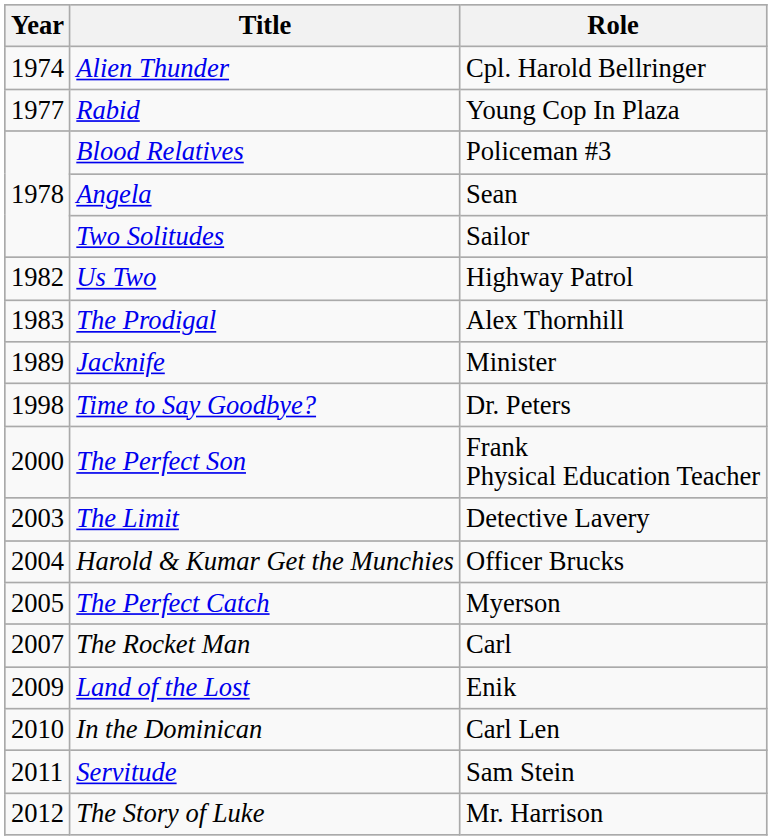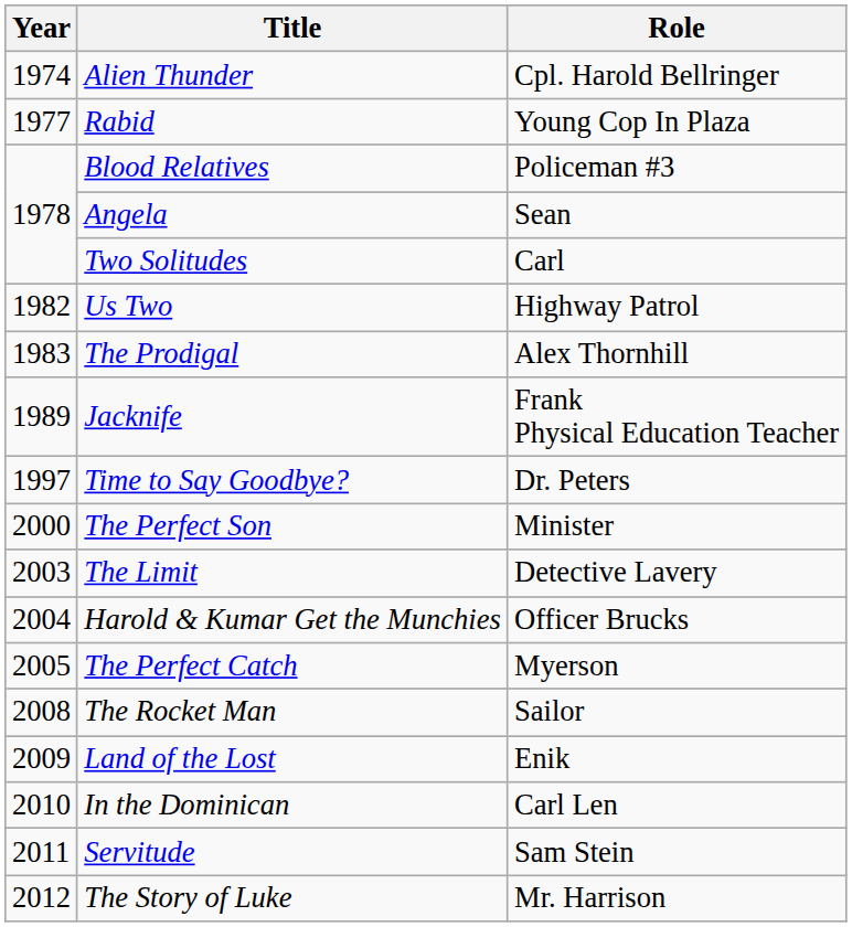 <table class="wikitable sortable">
 <tr>
 <th>Year</th>
 <th>Title</th>
 <th>Role</th>
 </tr>
 <tr>
 <td>1974</td>
 <td><em><a href='#'>Alien Thunder</a></em></td>
 <td>Cpl. Harold Bellringer</td>
 </tr>
 <tr>
 <td>1977</td>
 <td><em><a href='#'>Rabid</a></em></td>
 <td>Young Cop In Plaza</td>
 </tr>
 <tr>
 <td rowspan="3">1978</td>
 <td><em><a href='#'>Blood Relatives</a></em></td>
 <td>Policeman #3</td>
 </tr>
 <tr>
 <td><em><a href='#'>Angela</a></em></td>
 <td>Sean</td>
 </tr>
 <tr>
 <td><em><a href='#'>Two Solitudes</a></em></td>
-<td>Sailor</td>
+<td>Carl</td>
 </tr>
 <tr>
 <td>1982</td>
 <td><em><a href='#'>Us Two</a></em></td>
 <td>Highway Patrol</td>
 </tr>
 <tr>
 <td>1983</td>
 <td data-sort-value="Prodigal, The"><em><a href='#'>The Prodigal</a></em></td>
 <td>Alex Thornhill</td>
 </tr>
 <tr>
 <td>1989</td>
 <td><em><a href='#'>Jacknife</a></em></td>
-<td>Minister</td>
+<td>Frank <br> Physical Education Teacher</td>
 </tr>
 <tr>
-<td>1998</td>
+<td>1997</td>
 <td><em><a href='#'>Time to Say Goodbye?</a></em></td>
 <td>Dr. Peters</td>
 </tr>
 <tr>
 <td>2000</td>
 <td data-sort-value="Perfect Son, The"><em><a href='#'>The Perfect Son</a></em></td>
-<td>Frank <br> Physical Education Teacher</td>
+<td>Minister</td>
 </tr>
 <tr>
 <td>2003</td>
 <td data-sort-value="Limit, The"><em><a href='#'>The Limit</a></em></td>
 <td>Detective Lavery</td>
 </tr>
 <tr>
 <td>2004</td>
 <td><em>Harold & Kumar Get the Munchies</em></td>
 <td>Officer Brucks</td>
 </tr>
 <tr>
 <td>2005</td>
 <td data-sort-value="Perfect Catch, The"><em><a href='#'>The Perfect Catch</a></em></td>
 <td>Myerson</td>
 </tr>
 <tr>
-<td>2007</td>
+<td>2008</td>
 <td data-sort-value="Rocket Man, The"><em>The Rocket Man</em></td>
-<td>Carl</td>
+<td>Sailor</td>
 </tr>
 <tr>
 <td>2009</td>
 <td><em><a href='#'>Land of the Lost</a></em></td>
 <td>Enik</td>
 </tr>
 <tr>
 <td>2010</td>
 <td><em>In the Dominican</em></td>
 <td>Carl Len</td>
 </tr>
 <tr>
 <td>2011</td>
 <td><em><a href='#'>Servitude</a></em></td>
 <td>Sam Stein</td>
 </tr>
 <tr>
 <td>2012</td>
 <td data-sort-value="Story of Luke, The"><em>The Story of Luke</em></td>
 <td>Mr. Harrison</td>
 </tr>
 </table>
